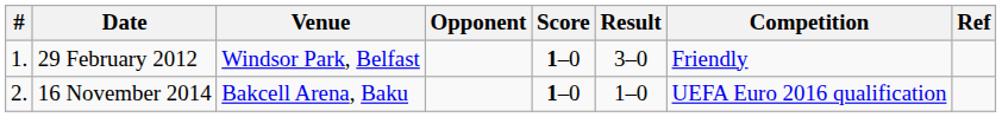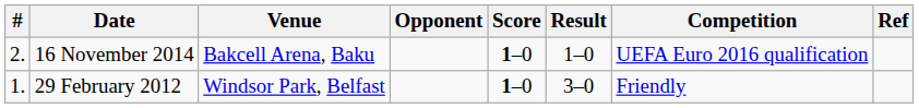 <table class="wikitable">
 <tr>
 <th>#</th>
 <th>Date</th>
 <th>Venue</th>
 <th>Opponent</th>
 <th>Score</th>
 <th>Result</th>
 <th>Competition</th>
 <th>Ref</th>
 </tr>
 <tr>
+<td>2.</td>
+<td>16 November 2014</td>
+<td><a href='#'>Bakcell Arena</a>, <a href='#'>Baku</a></td>
+<td></td>
+<td align=center><strong>1</strong>–0</td>
+<td align=center>1–0</td>
+<td><a href='#'>UEFA Euro 2016 qualification</a></td>
+<td></td>
+</tr>
+<tr>
 <td>1.</td>
 <td>29 February 2012</td>
 <td><a href='#'>Windsor Park</a>, <a href='#'>Belfast</a></td>
 <td></td>
 <td align=center><strong>1</strong>–0</td>
 <td align=center>3–0</td>
 <td><a href='#'>Friendly</a></td>
 <td></td>
 </tr>
-<tr>
-<td>2.</td>
-<td>16 November 2014</td>
-<td><a href='#'>Bakcell Arena</a>, <a href='#'>Baku</a></td>
-<td></td>
-<td align=center><strong>1</strong>–0</td>
-<td align=center>1–0</td>
-<td><a href='#'>UEFA Euro 2016 qualification</a></td>
-<td></td>
-</tr>
 </table>
